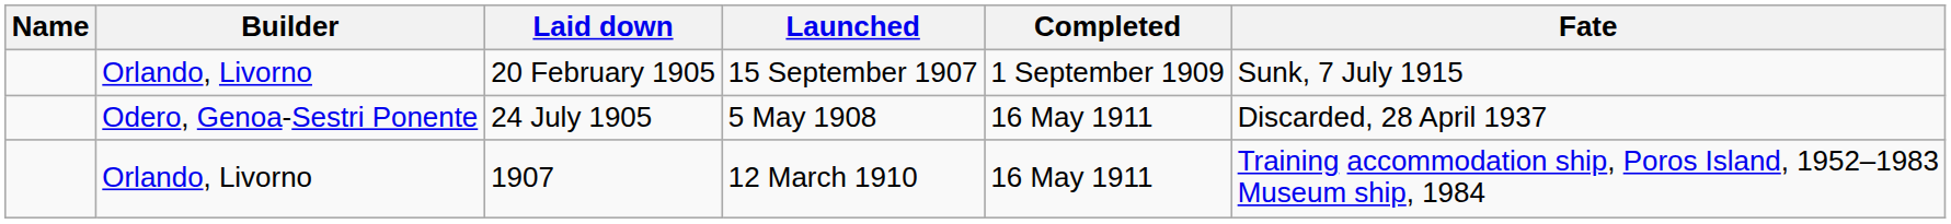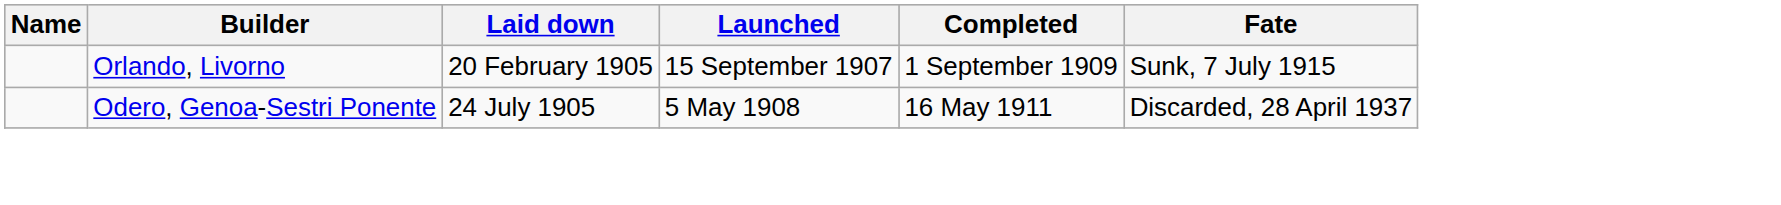 <table class="wikitable plainrowheaders">
 <tr>
 <th scope="col">Name</th>
 <th scope="col">Builder</th>
 <th scope="col"><a href='#'>Laid down</a></th>
 <th scope="col"><a href='#'>Launched</a></th>
 <th scope="col">Completed</th>
 <th scope="col">Fate</th>
 </tr>
 <tr>
 <td scope="row"></td>
 <td><a href='#'>Orlando</a>, <a href='#'>Livorno</a></td>
 <td>20 February 1905</td>
 <td>15 September 1907</td>
 <td>1 September 1909</td>
 <td>Sunk, 7 July 1915</td>
 </tr>
 <tr>
 <td scope="row"></td>
 <td><a href='#'>Odero</a>, <a href='#'>Genoa</a>-<a href='#'>Sestri Ponente</a></td>
 <td>24 July 1905</td>
 <td>5 May 1908</td>
 <td>16 May 1911</td>
 <td>Discarded, 28 April 1937</td>
 </tr>
-<tr>
-<td scope="row"></td>
-<td><a href='#'>Orlando</a>, Livorno</td>
-<td>1907</td>
-<td>12 March 1910</td>
-<td>16 May 1911</td>
-<td><a href='#'>Training</a> <a href='#'>accommodation ship</a>, <a href='#'>Poros Island</a>, 1952–1983<br><a href='#'>Museum ship</a>, 1984</td>
-</tr>
 </table>
